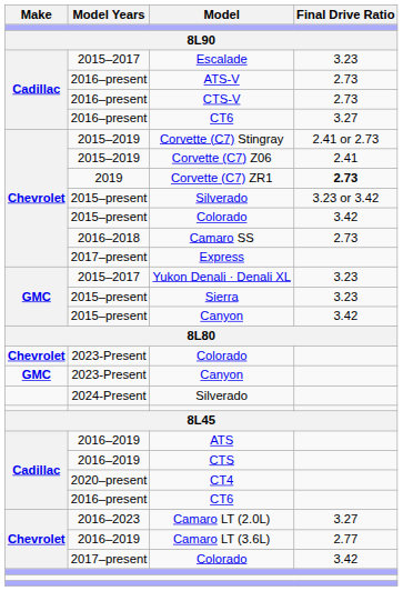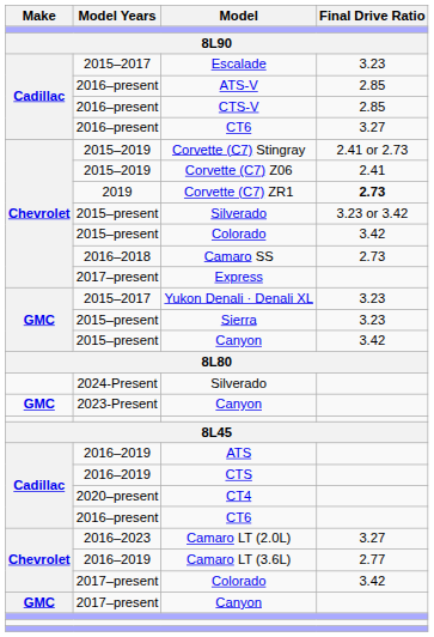 <table class="wikitable collapsible" style="text-align:center">
 <tr>
 <th>Make</th>
 <th>Model Years</th>
 <th>Model</th>
 <th>Final Drive Ratio</th>
 </tr>
 <tr>
 <td colspan=4 style="background:#AAF;"></td>
 </tr>
 <tr>
 <th colspan=4>8L90</th>
 </tr>
 <tr>
 <th rowspan=4><a href='#'>Cadillac</a></th>
 <td>2015–2017</td>
 <td><a href='#'>Escalade</a></td>
 <td>3.23</td>
 </tr>
 <tr>
 <td>2016–present</td>
 <td><a href='#'>ATS-V</a></td>
-<td>2.73</td>
+<td>2.85</td>
 </tr>
 <tr>
 <td>2016–present</td>
 <td><a href='#'>CTS-V</a></td>
-<td>2.73</td>
+<td>2.85</td>
 </tr>
 <tr>
 <td>2016–present</td>
 <td><a href='#'>CT6</a></td>
 <td>3.27</td>
 </tr>
 <tr>
 <th rowspan=7><a href='#'>Chevrolet</a></th>
 <td>2015–2019</td>
 <td><a href='#'>Corvette (C7)</a> Stingray</td>
 <td>2.41 or 2.73</td>
 </tr>
 <tr>
 <td>2015–2019</td>
 <td><a href='#'>Corvette (C7)</a> Z06</td>
 <td>2.41</td>
 </tr>
 <tr>
 <td>2019</td>
 <td><a href='#'>Corvette (C7)</a> ZR1</td>
 <td><strong>2.73</strong></td>
 </tr>
 <tr>
 <td>2015–present</td>
 <td><a href='#'>Silverado</a></td>
 <td>3.23 or 3.42</td>
 </tr>
 <tr>
 <td>2015–present</td>
 <td><a href='#'>Colorado</a></td>
 <td>3.42</td>
 </tr>
 <tr>
 <td>2016–2018</td>
 <td><a href='#'>Camaro</a> SS</td>
 <td>2.73</td>
 </tr>
 <tr>
 <td>2017–present</td>
 <td><a href='#'>Express</a></td>
 <td></td>
 </tr>
 <tr>
 <th rowspan="3"><a href='#'>GMC</a></th>
 <td>2015–2017</td>
 <td><a href='#'>Yukon Denali · Denali XL</a></td>
 <td>3.23</td>
 </tr>
 <tr>
 <td>2015–present</td>
 <td><a href='#'>Sierra</a></td>
 <td>3.23</td>
 </tr>
 <tr>
 <td>2015–present</td>
 <td><a href='#'>Canyon</a></td>
 <td>3.42</td>
 </tr>
 <tr>
 <th colspan="4">8L80</th>
 </tr>
 <tr>
-<td><strong><a href='#'>Chevrolet</a></strong></td>
-<td>2023-Present</td>
-<td><a href='#'>Colorado</a></td>
+<td></td>
+<td>2024-Present</td>
+<td>Silverado</td>
 <td></td>
 </tr>
 <tr>
 <td><a href='#'><strong>GMC</strong></a></td>
 <td>2023-Present</td>
 <td><a href='#'>Canyon</a></td>
-<td></td>
-</tr>
-<tr>
-<td></td>
-<td>2024-Present</td>
-<td>Silverado</td>
 <td></td>
 </tr>
 <tr>
 <td></td>
 <td></td>
 <td></td>
 <td></td>
 </tr>
 <tr>
 <th colspan="4">8L45</th>
 </tr>
 <tr>
 <th rowspan=4><a href='#'>Cadillac</a></th>
 <td>2016–2019</td>
 <td><a href='#'>ATS</a></td>
 <td></td>
 </tr>
 <tr>
 <td>2016–2019</td>
 <td><a href='#'>CTS</a></td>
 <td></td>
 </tr>
 <tr>
 <td>2020–present</td>
 <td><a href='#'>CT4</a></td>
 <td></td>
 </tr>
 <tr>
 <td>2016–present</td>
 <td><a href='#'>CT6</a></td>
 <td></td>
 </tr>
 <tr>
 <th rowspan=3><a href='#'>Chevrolet</a></th>
 <td>2016–2023</td>
 <td><a href='#'>Camaro</a> LT (2.0L)</td>
 <td>3.27</td>
 </tr>
 <tr>
 <td>2016–2019</td>
 <td><a href='#'>Camaro</a> LT (3.6L)</td>
 <td>2.77</td>
 </tr>
 <tr>
 <td>2017–present</td>
 <td><a href='#'>Colorado</a></td>
 <td>3.42</td>
 </tr>
 <tr>
+<th><a href='#'>GMC</a></th>
+<td>2017–present</td>
+<td><a href='#'>Canyon</a></td>
+<td></td>
+</tr>
+<tr>
 <td colspan=4 style="background:#AAF;"></td>
 </tr>
 <tr>
 <td colspan=4></td>
 </tr>
 <tr>
 <td colspan=4 style="background:#AAF;"></td>
 </tr>
 </table>
